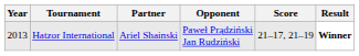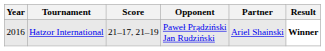 <table class="sortable wikitable" style="font-size: 90%;">
 <tr>
 <th>Year</th>
 <th>Tournament</th>
+<th>Score</th>
+<th>Opponent</th>
 <th>Partner</th>
-<th>Opponent</th>
-<th>Score</th>
 <th>Result</th>
 </tr>
 <tr style="background:#E9E9E9">
-<td align="center">2013</td>
+<td align="center">2016</td>
 <td align="left"><a href='#'>Hatzor International</a></td>
+<td align="left">21–17, 21–19</td>
+<td align="left"> <a href='#'>Paweł Prądziński</a> <br>  <a href='#'>Jan Rudziński</a></td>
 <td align="left"> <a href='#'>Ariel Shainski</a></td>
-<td align="left"> <a href='#'>Paweł Prądziński</a> <br>  <a href='#'>Jan Rudziński</a></td>
-<td align="left">21–17, 21–19</td>
 <td style="text-align:left; background:white"> <strong>Winner</strong></td>
 </tr>
 </table>
